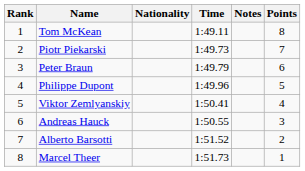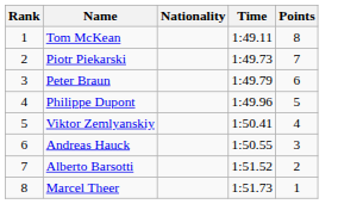 <table class="wikitable sortable" style="text-align:center">
 <tr>
 <th>Rank</th>
 <th>Name</th>
 <th>Nationality</th>
 <th>Time</th>
-<th>Notes</th>
 <th>Points</th>
 </tr>
 <tr>
 <td>1</td>
 <td align=left><a href='#'>Tom McKean</a></td>
 <td align=left></td>
 <td>1:49.11</td>
-<td></td>
 <td>8</td>
 </tr>
 <tr>
 <td>2</td>
 <td align=left><a href='#'>Piotr Piekarski</a></td>
 <td align=left></td>
 <td>1:49.73</td>
-<td></td>
 <td>7</td>
 </tr>
 <tr>
 <td>3</td>
 <td align=left><a href='#'>Peter Braun</a></td>
 <td align=left></td>
 <td>1:49.79</td>
-<td></td>
 <td>6</td>
 </tr>
 <tr>
 <td>4</td>
 <td align=left><a href='#'>Philippe Dupont</a></td>
 <td align=left></td>
 <td>1:49.96</td>
-<td></td>
 <td>5</td>
 </tr>
 <tr>
 <td>5</td>
 <td align=left><a href='#'>Viktor Zemlyanskiy</a></td>
 <td align=left></td>
 <td>1:50.41</td>
-<td></td>
 <td>4</td>
 </tr>
 <tr>
 <td>6</td>
 <td align=left><a href='#'>Andreas Hauck</a></td>
 <td align=left></td>
 <td>1:50.55</td>
-<td></td>
 <td>3</td>
 </tr>
 <tr>
 <td>7</td>
 <td align=left><a href='#'>Alberto Barsotti</a></td>
 <td align=left></td>
 <td>1:51.52</td>
-<td></td>
 <td>2</td>
 </tr>
 <tr>
 <td>8</td>
 <td align=left><a href='#'>Marcel Theer</a></td>
 <td align=left></td>
 <td>1:51.73</td>
-<td></td>
 <td>1</td>
 </tr>
 </table>
